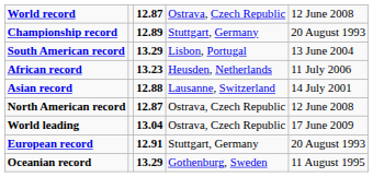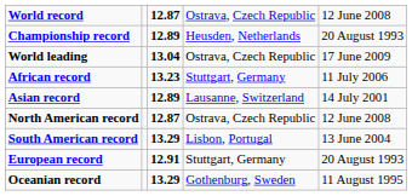 <table class="wikitable">
 <tr>
 <td><strong><a href='#'>World record</a></strong></td>
 <td></td>
 <td><strong>12.87</strong></td>
 <td><a href='#'>Ostrava</a>, <a href='#'>Czech Republic</a></td>
 <td>12 June 2008</td>
 </tr>
 <tr>
 <td><strong><a href='#'>Championship record</a></strong></td>
 <td></td>
 <td><strong>12.89</strong></td>
-<td><a href='#'>Stuttgart</a>, <a href='#'>Germany</a></td>
+<td><a href='#'>Heusden</a>, <a href='#'>Netherlands</a></td>
 <td>20 August 1993</td>
 </tr>
 <tr>
-<td><strong><a href='#'>South American record</a></strong></td>
+<td><strong>World leading</strong></td>
 <td></td>
-<td><strong>13.29</strong></td>
-<td><a href='#'>Lisbon</a>, <a href='#'>Portugal</a></td>
-<td>13 June 2004</td>
+<td><strong>13.04</strong></td>
+<td>Ostrava, Czech Republic</td>
+<td>17 June 2009</td>
 </tr>
 <tr>
 <td><strong><a href='#'>African record</a></strong></td>
 <td></td>
 <td><strong>13.23</strong></td>
-<td><a href='#'>Heusden</a>, <a href='#'>Netherlands</a></td>
+<td><a href='#'>Stuttgart</a>, <a href='#'>Germany</a></td>
 <td>11 July 2006</td>
 </tr>
 <tr>
 <td><strong><a href='#'>Asian record</a></strong></td>
 <td></td>
-<td><strong>12.88</strong></td>
+<td><strong>12.89</strong></td>
 <td><a href='#'>Lausanne</a>, <a href='#'>Switzerland</a></td>
 <td>14 July 2001</td>
 </tr>
 <tr>
 <td><strong>North American record</strong></td>
 <td></td>
 <td><strong>12.87</strong></td>
 <td>Ostrava, Czech Republic</td>
 <td>12 June 2008</td>
 </tr>
 <tr>
-<td><strong>World leading</strong></td>
+<td><strong><a href='#'>South American record</a></strong></td>
 <td></td>
-<td><strong>13.04</strong></td>
-<td>Ostrava, Czech Republic</td>
-<td>17 June 2009</td>
+<td><strong>13.29</strong></td>
+<td><a href='#'>Lisbon</a>, <a href='#'>Portugal</a></td>
+<td>13 June 2004</td>
 </tr>
 <tr>
 <td><strong><a href='#'>European record</a></strong></td>
 <td></td>
 <td><strong>12.91</strong></td>
 <td>Stuttgart, Germany</td>
 <td>20 August 1993</td>
 </tr>
 <tr>
 <td><strong>Oceanian record</strong></td>
 <td></td>
 <td><strong>13.29</strong></td>
 <td><a href='#'>Gothenburg</a>, <a href='#'>Sweden</a></td>
 <td>11 August 1995</td>
 </tr>
 </table>
